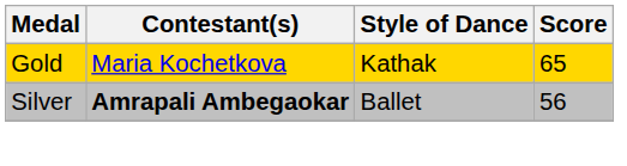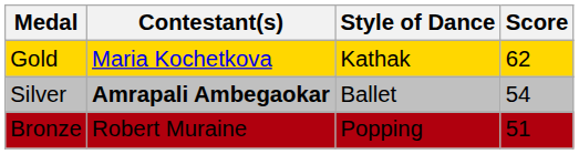 <table class="wikitable sortable" border"1">
 <tr>
 <th>Medal</th>
 <th>Contestant(s)</th>
 <th>Style of Dance</th>
 <th>Score</th>
 </tr>
 <tr>
 </tr>
 <tr bgcolor="gold">
 <td>Gold</td>
 <td> <a href='#'>Maria Kochetkova</a></td>
 <td>Kathak</td>
-<td>65</td>
+<td>62</td>
 </tr>
 <tr>
 </tr>
 <tr bgcolor="silver">
 <td>Silver</td>
 <td><strong> Amrapali Ambegaokar</strong></td>
 <td>Ballet</td>
-<td>56</td>
+<td>54</td>
 </tr>
 <tr>
 </tr>
+<tr bgcolor="bronze">
+<td>Bronze</td>
+<td> Robert Muraine</td>
+<td>Popping</td>
+<td>51</td>
+</tr>
 </table>
